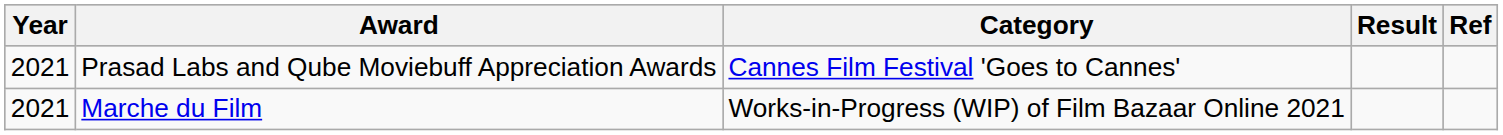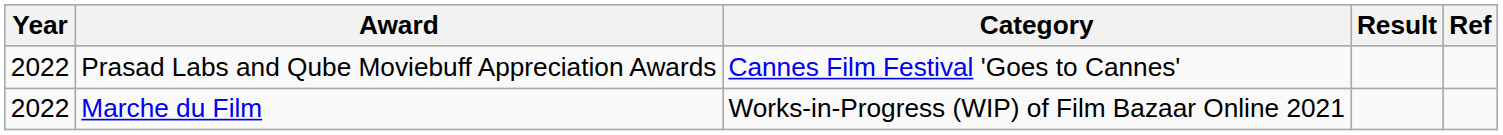 <table class="wikitable">
 <tr>
 <th>Year</th>
 <th>Award</th>
 <th>Category</th>
 <th>Result</th>
 <th>Ref</th>
 </tr>
 <tr>
-<td>2021</td>
+<td>2022</td>
 <td>Prasad Labs and Qube Moviebuff Appreciation Awards</td>
 <td><a href='#'>Cannes Film Festival</a> 'Goes to Cannes'</td>
 <td></td>
 <td></td>
 </tr>
 <tr>
-<td>2021</td>
+<td>2022</td>
 <td><a href='#'>Marche du Film</a></td>
 <td>Works-in-Progress (WIP) of Film Bazaar Online 2021</td>
 <td></td>
 <td></td>
 </tr>
 </table>
